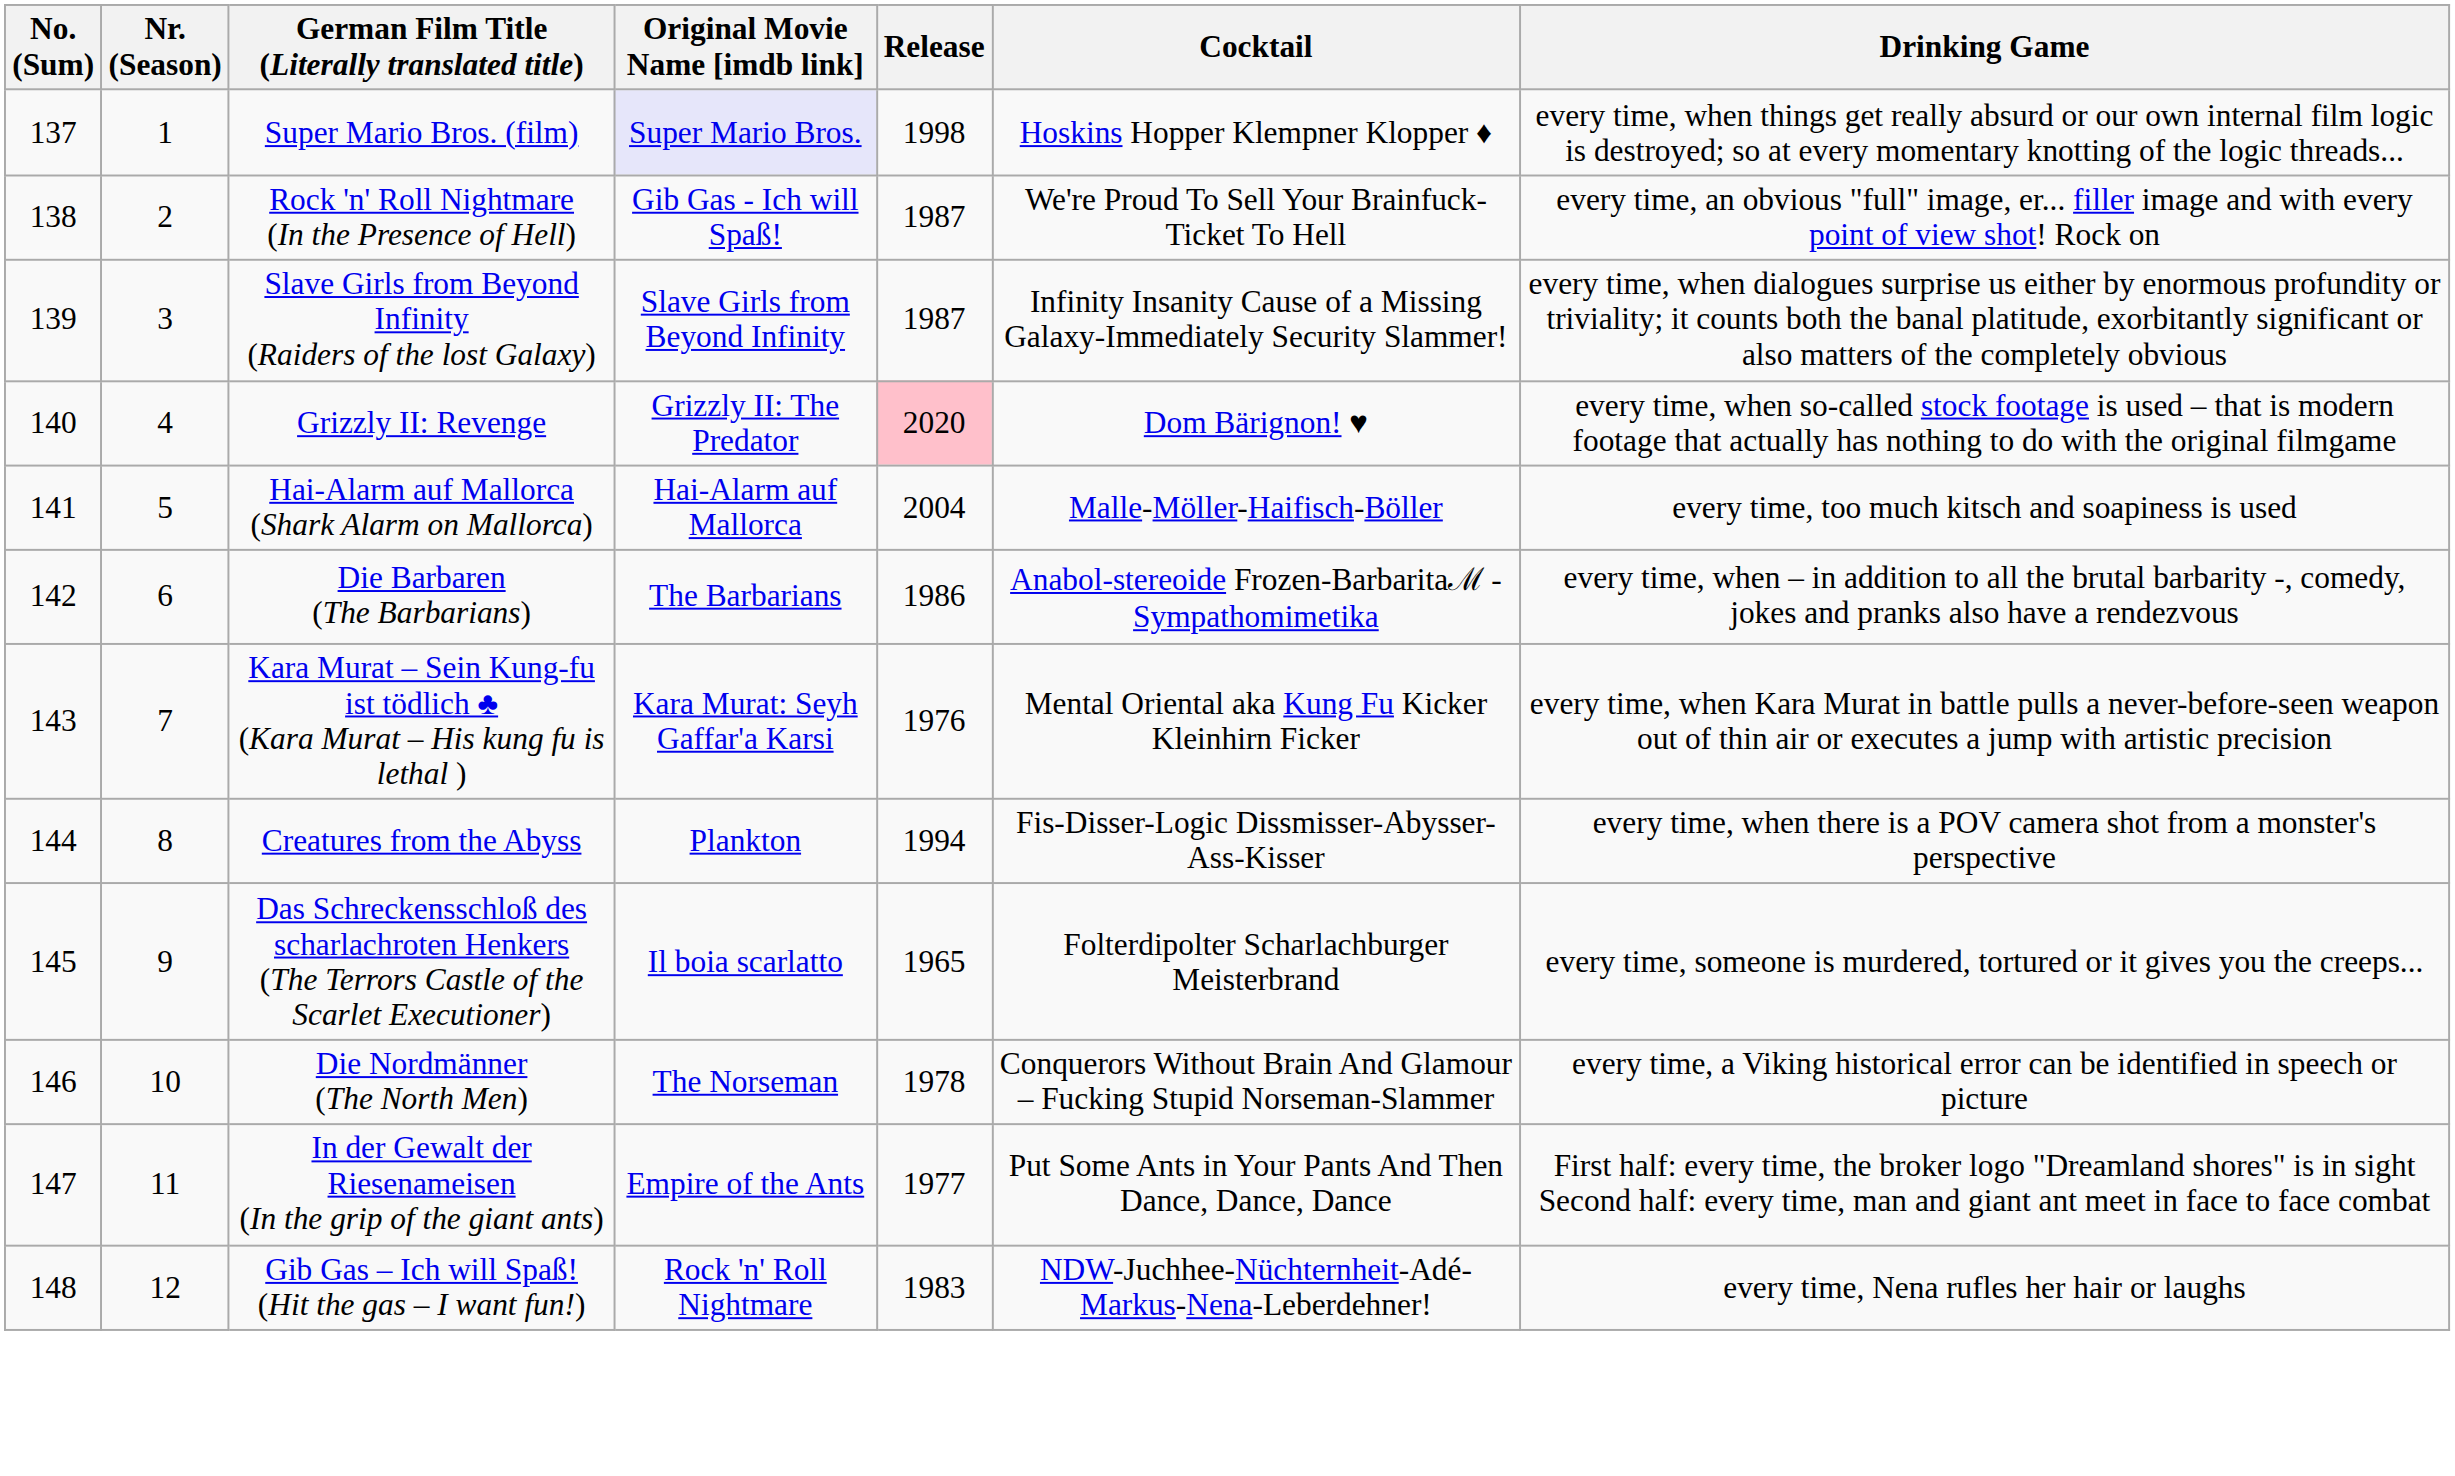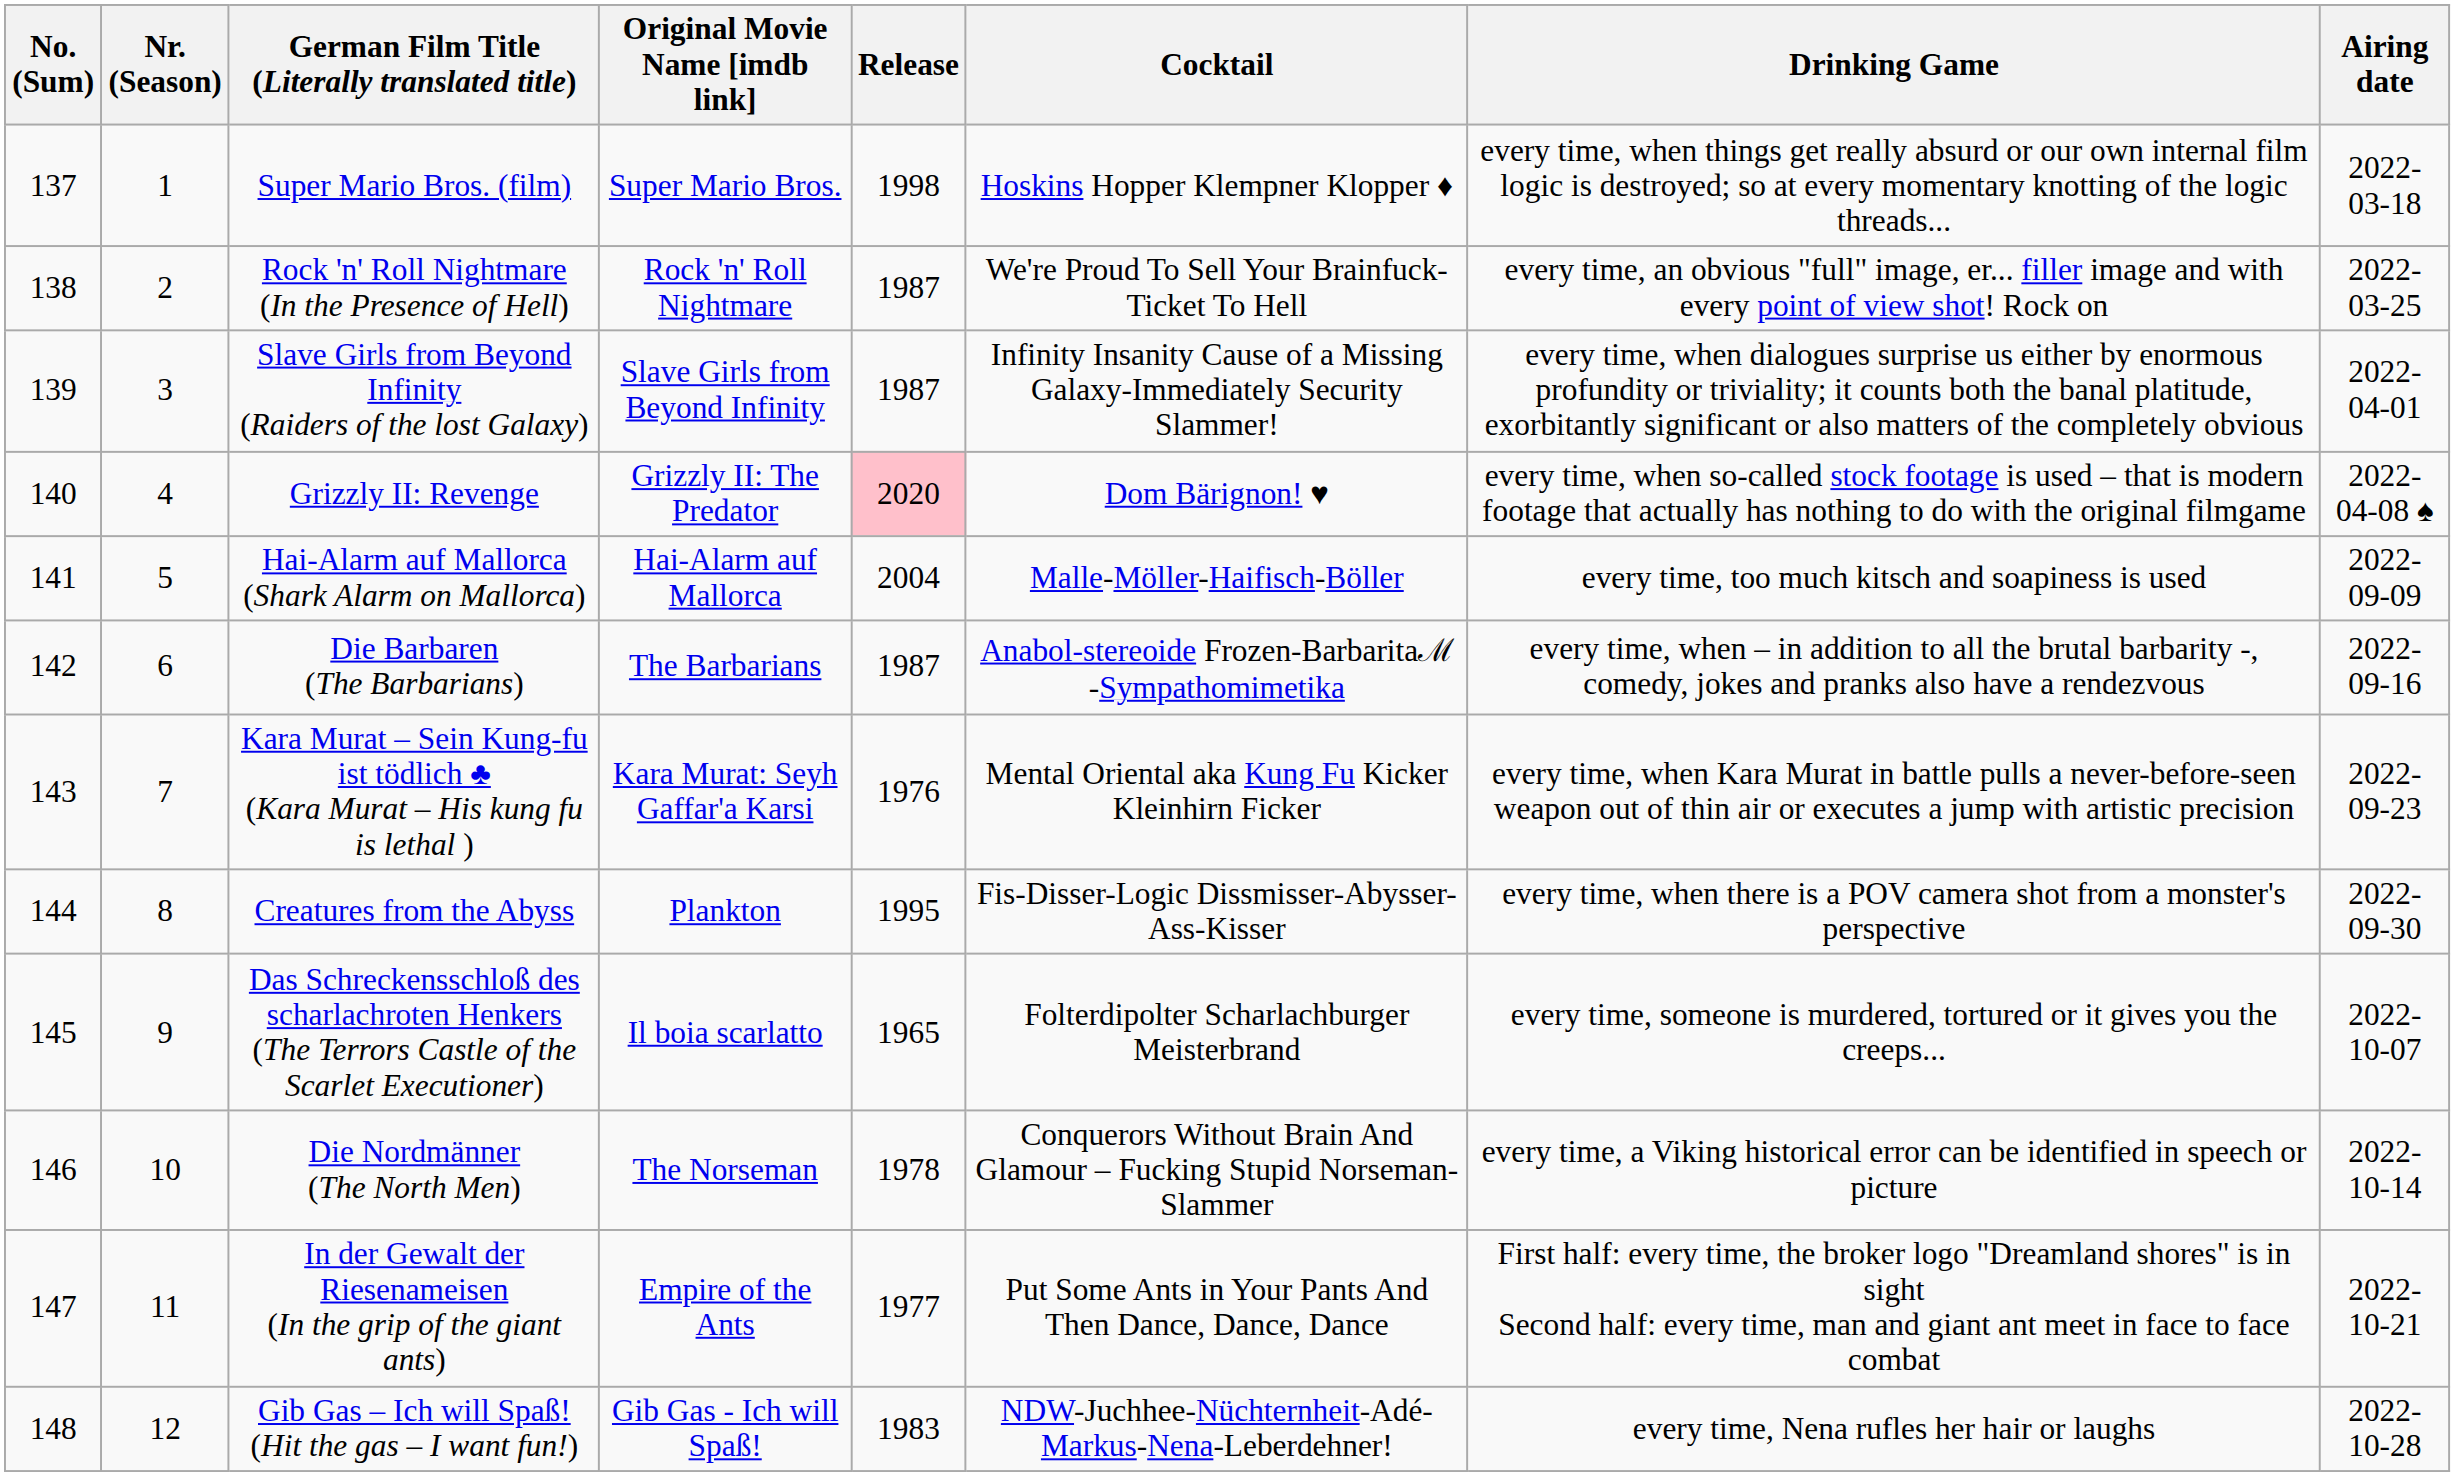 <table class="wikitable sortable zebra" style="text-align:center;">
 <tr>
 <th>No.<br>(Sum)</th>
 <th>Nr.<br>(Season)</th>
 <th>German Film Title <br> (<em>Literally translated title</em>)</th>
 <th>Original Movie Name [imdb link]</th>
 <th>Release</th>
 <th>Cocktail</th>
 <th>Drinking Game</th>
+<th>Airing date</th>
 </tr>
 <tr>
 <td>137</td>
 <td>1</td>
 <td><a href='#'>Super Mario Bros. (film)</a></td>
-<td style="background: lavender;"><a href='#'>Super Mario Bros.</a></td>
+<td><a href='#'>Super Mario Bros.</a></td>
 <td>1998</td>
 <td><a href='#'>Hoskins</a> Hopper Klempner Klopper ♦</td>
 <td>every time, when things get really absurd or our own internal film logic is destroyed; so at every momentary knotting of the logic threads...</td>
+<td>2022-03-18</td>
 </tr>
 <tr>
 <td>138</td>
 <td>2</td>
 <td><a href='#'>Rock 'n' Roll Nightmare</a><br>(<em>In the Presence of Hell</em>)</td>
-<td><a href='#'>Gib Gas - Ich will Spaß!</a> </td>
+<td><a href='#'>Rock 'n' Roll Nightmare</a></td>
 <td>1987</td>
 <td>We're Proud To Sell Your Brainfuck-Ticket To Hell</td>
 <td>every time, an obvious "full" image, er... <a href='#'>filler</a> image and with every <a href='#'>point of view shot</a>! Rock on</td>
+<td>2022-03-25</td>
 </tr>
 <tr>
 <td>139</td>
 <td>3</td>
 <td><a href='#'>Slave Girls from Beyond Infinity</a><br>(<em>Raiders of the lost Galaxy</em>)</td>
 <td><a href='#'>Slave Girls from Beyond Infinity</a></td>
 <td>1987</td>
 <td>Infinity Insanity Cause of a Missing Galaxy-Immediately Security Slammer!</td>
 <td>every time, when dialogues surprise us either by enormous profundity or triviality; it counts both the banal platitude, exorbitantly significant or also matters of the completely obvious</td>
+<td>2022-04-01</td>
 </tr>
 <tr>
 <td>140</td>
 <td>4</td>
 <td><a href='#'>Grizzly II: Revenge</a></td>
 <td><a href='#'>Grizzly II: The Predator</a></td>
 <td style="background: pink;">2020</td>
 <td><a href='#'>Dom Bärignon!</a> ♥</td>
 <td>every time, when so-called <a href='#'>stock footage</a> is used – that is modern footage that actually has nothing to do with the original filmgame</td>
+<td>2022-04-08 ♠</td>
 </tr>
 <tr>
 <td>141</td>
 <td>5</td>
 <td><a href='#'>Hai-Alarm auf Mallorca</a><br>(<em>Shark Alarm on Mallorca</em>)</td>
 <td><a href='#'>Hai-Alarm auf Mallorca</a> </td>
 <td>2004</td>
 <td><a href='#'>Malle</a>-<a href='#'>Möller</a>-<a href='#'>Haifisch</a>-<a href='#'>Böller</a></td>
 <td>every time, too much kitsch and soapiness is used</td>
+<td>2022-09-09</td>
 </tr>
 <tr>
 <td>142</td>
 <td>6</td>
 <td><a href='#'>Die Barbaren</a><br>(<em>The Barbarians</em>)</td>
 <td><a href='#'>The Barbarians</a></td>
-<td>1986</td>
+<td>1987</td>
 <td><a href='#'>Anabol-stereoide</a> Frozen-Barbaritaℳ -<a href='#'>Sympathomimetika</a></td>
 <td>every time, when – in addition to all the brutal barbarity -, comedy, jokes and pranks also have a rendezvous</td>
+<td>2022-09-16</td>
 </tr>
 <tr>
 <td>143</td>
 <td>7</td>
 <td><a href='#'>Kara Murat – Sein Kung-fu ist tödlich ♣</a><br>(<em>Kara Murat – His kung fu is lethal </em>)</td>
 <td><a href='#'>Kara Murat: Seyh Gaffar'a Karsi</a></td>
 <td>1976</td>
 <td>Mental Oriental aka <a href='#'>Kung Fu</a> Kicker Kleinhirn Ficker</td>
 <td>every time, when Kara Murat in battle pulls a never-before-seen weapon out of thin air or executes a jump with artistic precision</td>
+<td>2022-09-23</td>
 </tr>
 <tr>
 <td>144</td>
 <td>8</td>
 <td><a href='#'>Creatures from the Abyss</a></td>
 <td><a href='#'>Plankton</a></td>
-<td>1994</td>
+<td>1995</td>
 <td>Fis-Disser-Logic Dissmisser-Abysser-Ass-Kisser</td>
 <td>every time, when there is a POV camera shot from a monster's perspective</td>
+<td>2022-09-30</td>
 </tr>
 <tr>
 <td>145</td>
 <td>9</td>
 <td><a href='#'>Das Schreckensschloß des scharlachroten Henkers</a><br>(<em>The Terrors Castle of the Scarlet Executioner</em>)</td>
 <td><a href='#'>Il boia scarlatto</a></td>
 <td>1965</td>
 <td>Folterdipolter Scharlachburger Meisterbrand</td>
 <td>every time, someone is murdered, tortured or it gives you the creeps...</td>
+<td>2022-10-07</td>
 </tr>
 <tr>
 <td>146</td>
 <td>10</td>
 <td><a href='#'>Die Nordmänner</a><br>(<em>The North Men</em>)</td>
 <td><a href='#'>The Norseman</a></td>
 <td>1978</td>
 <td>Conquerors Without Brain And Glamour – Fucking Stupid Norseman-Slammer</td>
 <td>every time, a Viking historical error can be identified in speech or picture</td>
+<td>2022-10-14</td>
 </tr>
 <tr>
 <td>147</td>
 <td>11</td>
 <td><a href='#'>In der Gewalt der Riesenameisen</a><br>(<em>In the grip of the giant ants</em>)</td>
 <td><a href='#'>Empire of the Ants</a></td>
 <td>1977</td>
 <td>Put Some Ants in Your Pants And Then Dance, Dance, Dance</td>
 <td>First half: every time, the broker logo "Dreamland shores" is in sight <br> Second half: every time, man and giant ant meet in face to face combat</td>
+<td>2022-10-21</td>
 </tr>
 <tr>
 <td>148</td>
 <td>12</td>
 <td><a href='#'>Gib Gas – Ich will Spaß!</a><br>(<em>Hit the gas – I want fun!</em>)</td>
-<td><a href='#'>Rock 'n' Roll Nightmare</a></td>
+<td><a href='#'>Gib Gas - Ich will Spaß!</a> </td>
 <td>1983</td>
 <td><a href='#'>NDW</a>-Juchhee-<a href='#'>Nüchternheit</a>-Adé-<a href='#'>Markus</a>-<a href='#'>Nena</a>-Leberdehner!</td>
 <td>every time, Nena rufles her hair or laughs</td>
+<td>2022-10-28</td>
 </tr>
 </table>
